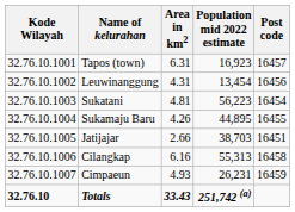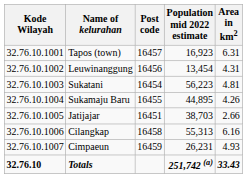 <table class="wikitable">
 <tr>
 <th>Kode <br>Wilayah</th>
 <th>Name of <br> <em>kelurahan</em></th>
+<th>Post<br>code</th>
+<th>Population<br>mid 2022<br>estimate</th>
 <th>Area <br>in <br>km<sup>2</sup></th>
-<th>Population<br>mid 2022<br>estimate</th>
-<th>Post<br>code</th>
 </tr>
 <tr>
 <td>32.76.10.1001</td>
 <td>Tapos (town)</td>
+<td>16457</td>
+<td align="right">16,923</td>
 <td align="right">6.31</td>
-<td align="right">16,923</td>
-<td>16457</td>
 </tr>
 <tr>
 <td>32.76.10.1002</td>
 <td>Leuwinanggung</td>
+<td>16456</td>
+<td align="right">13,454</td>
 <td align="right">4.31</td>
-<td align="right">13,454</td>
-<td>16456</td>
 </tr>
 <tr>
 <td>32.76.10.1003</td>
 <td>Sukatani</td>
+<td>16454</td>
+<td align="right">56,223</td>
 <td align="right">4.81</td>
-<td align="right">56,223</td>
-<td>16454</td>
 </tr>
 <tr>
 <td>32.76.10.1004</td>
 <td>Sukamaju Baru</td>
+<td>16455</td>
+<td align="right">44,895</td>
 <td align="right">4.26</td>
-<td align="right">44,895</td>
-<td>16455</td>
 </tr>
 <tr>
 <td>32.76.10.1005</td>
 <td>Jatijajar</td>
+<td>16451</td>
+<td align="right">38,703</td>
 <td align="right">2.66</td>
-<td align="right">38,703</td>
-<td>16451</td>
 </tr>
 <tr>
 <td>32.76.10.1006</td>
 <td>Cilangkap</td>
+<td>16458</td>
+<td align="right">55,313</td>
 <td align="right">6.16</td>
-<td align="right">55,313</td>
-<td>16458</td>
 </tr>
 <tr>
 <td>32.76.10.1007</td>
 <td>Cimpaeun</td>
+<td>16459</td>
+<td align="right">26,231</td>
 <td align="right">4.93</td>
-<td align="right">26,231</td>
-<td>16459</td>
 </tr>
 <tr>
 <td><strong>32.76.10</strong></td>
 <td><strong><em>Totals</em></strong></td>
+<td></td>
+<td align="right"><strong><em>251,742 <sup>(a)</sup></em></strong></td>
 <td align="right"><strong><em>33.43</em></strong></td>
-<td align="right"><strong><em>251,742 <sup>(a)</sup></em></strong></td>
-<td></td>
 </tr>
 </table>
